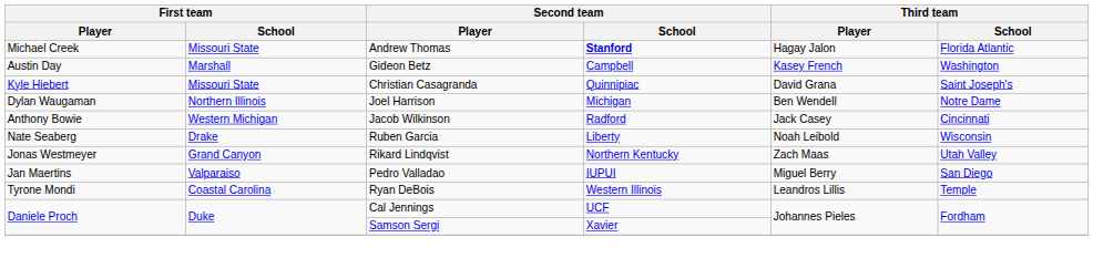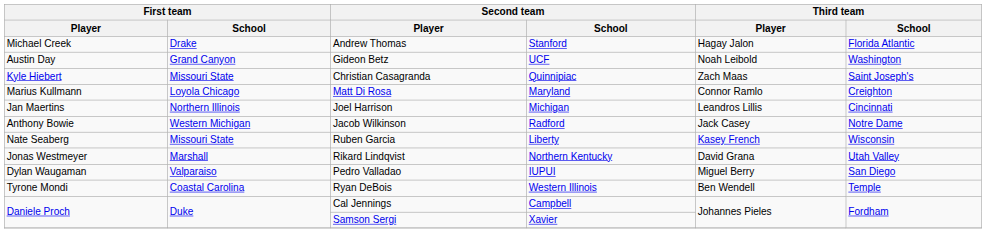 <table class="wikitable" style="width:98%;">
 <tr>
 <th colspan="2">First team</th>
 <th colspan="2">Second team</th>
 <th colspan="2">Third team</th>
 </tr>
 <tr>
 <th>Player</th>
 <th>School</th>
 <th>Player</th>
 <th>School</th>
 <th>Player</th>
 <th>School</th>
 </tr>
 <tr>
 <td>Michael Creek</td>
-<td><a href='#'>Missouri State</a></td>
+<td><a href='#'>Drake</a></td>
 <td>Andrew Thomas</td>
-<td><strong><a href='#'>Stanford</a></strong></td>
+<td><a href='#'>Stanford</a></td>
 <td>Hagay Jalon</td>
 <td><a href='#'>Florida Atlantic</a></td>
 </tr>
 <tr>
 <td>Austin Day</td>
-<td><a href='#'>Marshall</a></td>
+<td><a href='#'>Grand Canyon</a></td>
 <td>Gideon Betz</td>
-<td><a href='#'>Campbell</a></td>
-<td><a href='#'>Kasey French</a></td>
+<td><a href='#'>UCF</a></td>
+<td>Noah Leibold</td>
 <td><a href='#'>Washington</a></td>
 </tr>
 <tr>
 <td><a href='#'>Kyle Hiebert</a></td>
 <td><a href='#'>Missouri State</a></td>
 <td>Christian Casagranda</td>
 <td><a href='#'>Quinnipiac</a></td>
-<td>David Grana</td>
+<td>Zach Maas</td>
 <td><a href='#'>Saint Joseph's</a></td>
 </tr>
 <tr>
-<td>Dylan Waugaman</td>
+<td>Marius Kullmann</td>
+<td><a href='#'>Loyola Chicago</a></td>
+<td><a href='#'>Matt Di Rosa</a></td>
+<td><a href='#'>Maryland</a></td>
+<td>Connor Ramlo</td>
+<td><a href='#'>Creighton</a></td>
+</tr>
+<tr>
+<td>Jan Maertins</td>
 <td><a href='#'>Northern Illinois</a></td>
 <td>Joel Harrison</td>
 <td><a href='#'>Michigan</a></td>
-<td>Ben Wendell</td>
-<td><a href='#'>Notre Dame</a></td>
+<td>Leandros Lillis</td>
+<td><a href='#'>Cincinnati</a></td>
 </tr>
 <tr>
 <td>Anthony Bowie</td>
 <td><a href='#'>Western Michigan</a></td>
 <td>Jacob Wilkinson</td>
 <td><a href='#'>Radford</a></td>
 <td>Jack Casey</td>
-<td><a href='#'>Cincinnati</a></td>
+<td><a href='#'>Notre Dame</a></td>
 </tr>
 <tr>
 <td>Nate Seaberg</td>
-<td><a href='#'>Drake</a></td>
+<td><a href='#'>Missouri State</a></td>
 <td>Ruben Garcia</td>
 <td><a href='#'>Liberty</a></td>
-<td>Noah Leibold</td>
+<td><a href='#'>Kasey French</a></td>
 <td><a href='#'>Wisconsin</a></td>
 </tr>
 <tr>
 <td>Jonas Westmeyer</td>
-<td><a href='#'>Grand Canyon</a></td>
+<td><a href='#'>Marshall</a></td>
 <td>Rikard Lindqvist</td>
 <td><a href='#'>Northern Kentucky</a></td>
-<td>Zach Maas</td>
+<td>David Grana</td>
 <td><a href='#'>Utah Valley</a></td>
 </tr>
 <tr>
-<td>Jan Maertins</td>
+<td>Dylan Waugaman</td>
 <td><a href='#'>Valparaiso</a></td>
 <td>Pedro Valladao</td>
 <td><a href='#'>IUPUI</a></td>
 <td>Miguel Berry</td>
 <td><a href='#'>San Diego</a></td>
 </tr>
 <tr>
 <td>Tyrone Mondi</td>
 <td><a href='#'>Coastal Carolina</a></td>
 <td>Ryan DeBois</td>
 <td><a href='#'>Western Illinois</a></td>
-<td>Leandros Lillis</td>
+<td>Ben Wendell</td>
 <td><a href='#'>Temple</a></td>
 </tr>
 <tr>
 <td rowspan="2"><a href='#'>Daniele Proch</a></td>
 <td rowspan="2"><a href='#'>Duke</a></td>
 <td>Cal Jennings</td>
-<td><a href='#'>UCF</a></td>
+<td><a href='#'>Campbell</a></td>
 <td rowspan="2">Johannes Pieles</td>
 <td rowspan="2"><a href='#'>Fordham</a></td>
 </tr>
 <tr>
 <td><a href='#'>Samson Sergi</a></td>
 <td><a href='#'>Xavier</a></td>
 </tr>
 <tr>
 </tr>
 </table>
